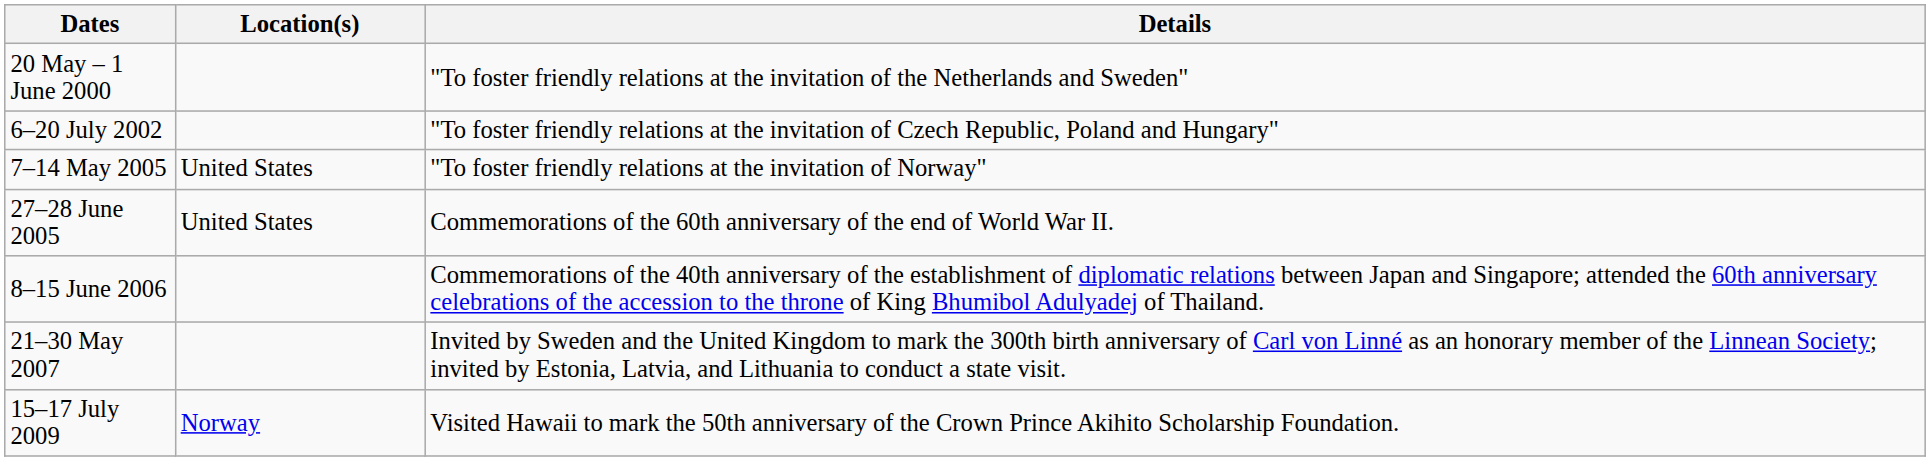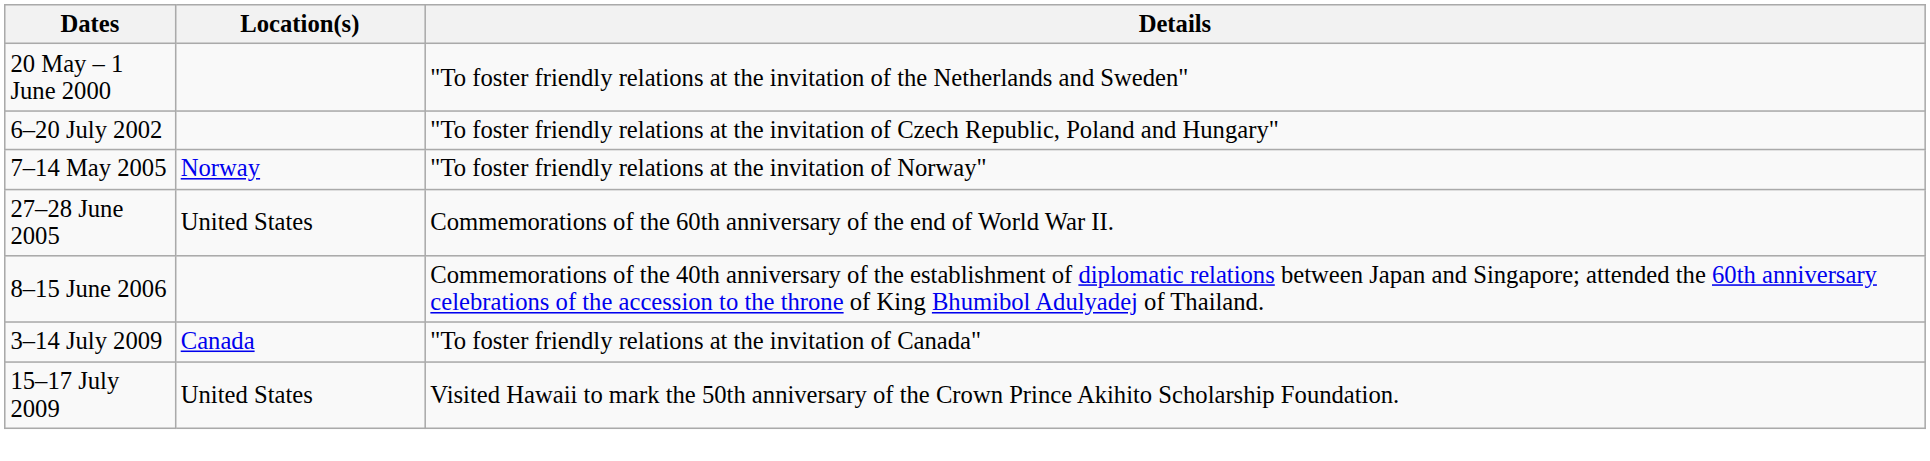 <table class="wikitable">
 <tr>
 <th scope="col">Dates</th>
 <th scope="col" width="13%">Location(s)</th>
 <th scope="col">Details</th>
 </tr>
 <tr>
 <td>20 May – 1 June 2000</td>
 <td></td>
 <td>"To foster friendly relations at the invitation of the Netherlands and Sweden"</td>
 </tr>
 <tr>
 <td>6–20 July 2002</td>
 <td></td>
 <td>"To foster friendly relations at the invitation of Czech Republic, Poland and Hungary"</td>
 </tr>
 <tr>
 <td>7–14 May 2005</td>
-<td>United States</td>
+<td><a href='#'>Norway</a></td>
 <td>"To foster friendly relations at the invitation of Norway"</td>
 </tr>
 <tr>
 <td>27–28 June 2005</td>
 <td>United States</td>
 <td>Commemorations of the 60th anniversary of the end of World War II.</td>
 </tr>
 <tr>
 <td>8–15 June 2006</td>
 <td></td>
 <td>Commemorations of the 40th anniversary of the establishment of <a href='#'>diplomatic relations</a> between Japan and Singapore; attended the <a href='#'>60th anniversary celebrations of the accession to the throne</a> of King <a href='#'>Bhumibol Adulyadej</a> of Thailand.</td>
 </tr>
 <tr>
-<td>21–30 May 2007</td>
-<td></td>
-<td>Invited by Sweden and the United Kingdom to mark the 300th birth anniversary of <a href='#'>Carl von Linné</a> as an honorary member of the <a href='#'>Linnean Society</a>; invited by Estonia, Latvia, and Lithuania to conduct a state visit.</td>
+<td>3–14 July 2009</td>
+<td><a href='#'>Canada</a></td>
+<td>"To foster friendly relations at the invitation of Canada"</td>
 </tr>
 <tr>
 <td>15–17 July 2009</td>
-<td><a href='#'>Norway</a></td>
+<td>United States</td>
 <td>Visited Hawaii to mark the 50th anniversary of the Crown Prince Akihito Scholarship Foundation.</td>
 </tr>
 </table>
